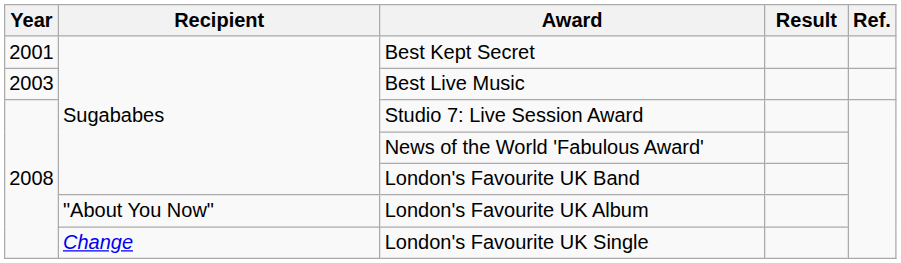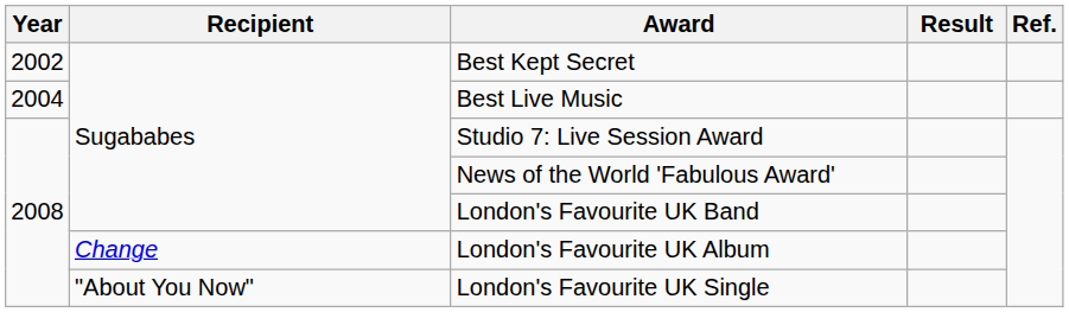 <table class="wikitable">
 <tr>
 <th>Year</th>
 <th width="250">Recipient</th>
 <th width="300">Award</th>
 <th width="60">Result</th>
 <th>Ref.</th>
 </tr>
 <tr>
-<td>2001</td>
+<td>2002</td>
 <td rowspan="5">Sugababes</td>
 <td>Best Kept Secret</td>
 <td></td>
 <td align="center"></td>
 </tr>
 <tr>
-<td>2003</td>
+<td>2004</td>
 <td>Best Live Music</td>
 <td></td>
 <td align="center"></td>
 </tr>
 <tr>
 <td rowspan="5">2008</td>
 <td>Studio 7: Live Session Award</td>
 <td></td>
 <td rowspan="5" align="center"></td>
 </tr>
 <tr>
 <td>News of the World 'Fabulous Award'</td>
 <td></td>
 </tr>
 <tr>
 <td>London's Favourite UK Band</td>
 <td></td>
 </tr>
 <tr>
-<td>"About You Now"</td>
+<td><em><a href='#'>Change</a></em></td>
 <td>London's Favourite UK Album</td>
 <td></td>
 </tr>
 <tr>
-<td><em><a href='#'>Change</a></em></td>
+<td>"About You Now"</td>
 <td>London's Favourite UK Single</td>
 <td></td>
 </tr>
 </table>
